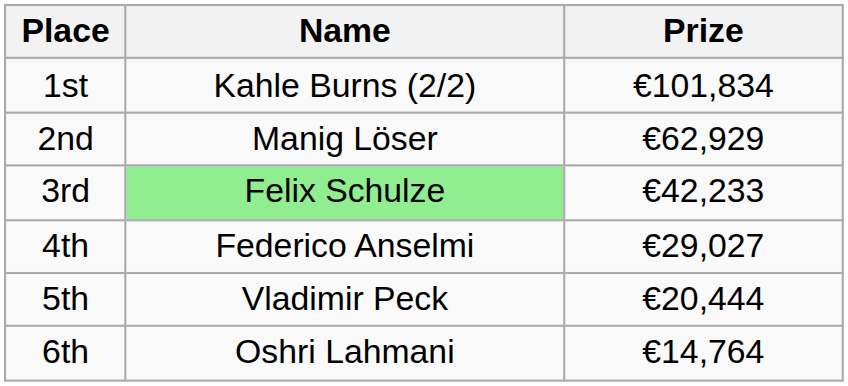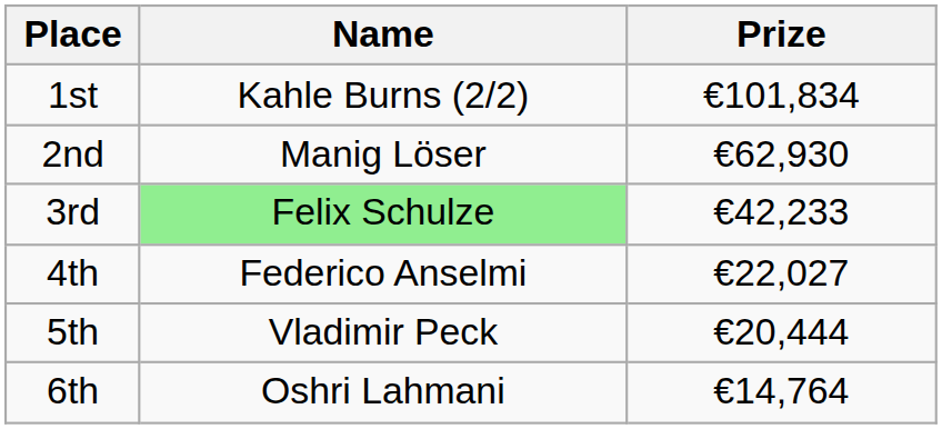 <table class="wikitable">
 <tr>
 <th width="50">Place</th>
 <th width="200">Name</th>
 <th width="125">Prize</th>
 </tr>
 <tr>
 <td align = "center">1st</td>
 <td align = "center">Kahle Burns (2/2)</td>
 <td align = "center">€101,834</td>
 </tr>
 <tr>
 <td align = "center">2nd</td>
 <td align = "center">Manig Löser</td>
-<td align = "center">€62,929</td>
+<td align = "center">€62,930</td>
 </tr>
 <tr>
 <td align = "center">3rd</td>
 <td align = "center" style="background: lightgreen;">Felix Schulze</td>
 <td align = "center">€42,233</td>
 </tr>
 <tr>
 <td align = "center">4th</td>
 <td align = "center">Federico Anselmi</td>
-<td align = "center">€29,027</td>
+<td align = "center">€22,027</td>
 </tr>
 <tr>
 <td align = "center">5th</td>
 <td align = "center">Vladimir Peck</td>
 <td align = "center">€20,444</td>
 </tr>
 <tr>
 <td align = "center">6th</td>
 <td align = "center">Oshri Lahmani</td>
 <td align = "center">€14,764</td>
 </tr>
 </table>
